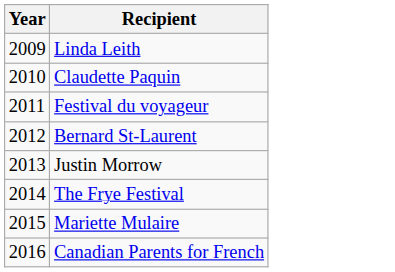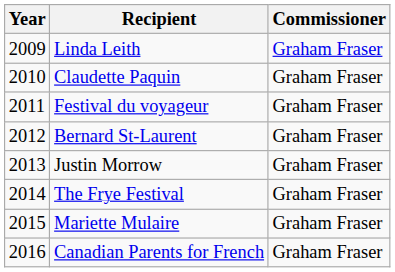 <table class="wikitable">
 <tr>
 <th>Year</th>
 <th>Recipient</th>
+<th>Commissioner</th>
 </tr>
 <tr>
 <td>2009</td>
 <td> <a href='#'>Linda Leith</a></td>
+<td><a href='#'>Graham Fraser</a></td>
 </tr>
 <tr>
 <td>2010</td>
 <td> <a href='#'>Claudette Paquin</a></td>
+<td>Graham Fraser</td>
 </tr>
 <tr>
 <td>2011</td>
 <td> <a href='#'>Festival du voyageur</a></td>
+<td>Graham Fraser</td>
 </tr>
 <tr>
 <td>2012</td>
 <td> <a href='#'>Bernard St-Laurent</a></td>
+<td>Graham Fraser</td>
 </tr>
 <tr>
 <td>2013</td>
 <td> Justin Morrow</td>
+<td>Graham Fraser</td>
 </tr>
 <tr>
 <td>2014</td>
 <td> <a href='#'>The Frye Festival</a></td>
+<td>Graham Fraser</td>
 </tr>
 <tr>
 <td>2015</td>
 <td> <a href='#'>Mariette Mulaire</a></td>
+<td>Graham Fraser</td>
 </tr>
 <tr>
 <td>2016</td>
 <td> <a href='#'>Canadian Parents for French</a></td>
+<td>Graham Fraser</td>
 </tr>
 </table>
